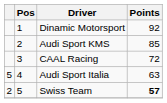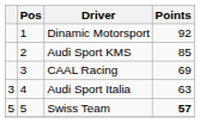 <table class="wikitable" style="font-size: 95%;">
 <tr>
 <th></th>
 <th>Pos</th>
 <th>Driver</th>
 <th>Points</th>
 </tr>
 <tr>
 <td align="left"></td>
 <td>1</td>
 <td> Dinamic Motorsport</td>
 <td align="right">92</td>
 </tr>
 <tr>
 <td align="left"></td>
 <td>2</td>
 <td> Audi Sport KMS</td>
 <td align="right">85</td>
 </tr>
 <tr>
 <td align="left"></td>
 <td>3</td>
 <td> CAAL Racing</td>
-<td align="right">72</td>
+<td align="right">69</td>
 </tr>
 <tr>
-<td align="left"> 5</td>
+<td align="left"> 3</td>
 <td>4</td>
 <td> Audi Sport Italia</td>
 <td align="right">63</td>
 </tr>
 <tr>
-<td align="left"> 2</td>
+<td align="left"> 5</td>
 <td>5</td>
 <td> Swiss Team</td>
 <td align="right"><strong>57</strong></td>
 </tr>
 <tr>
 </tr>
 </table>
